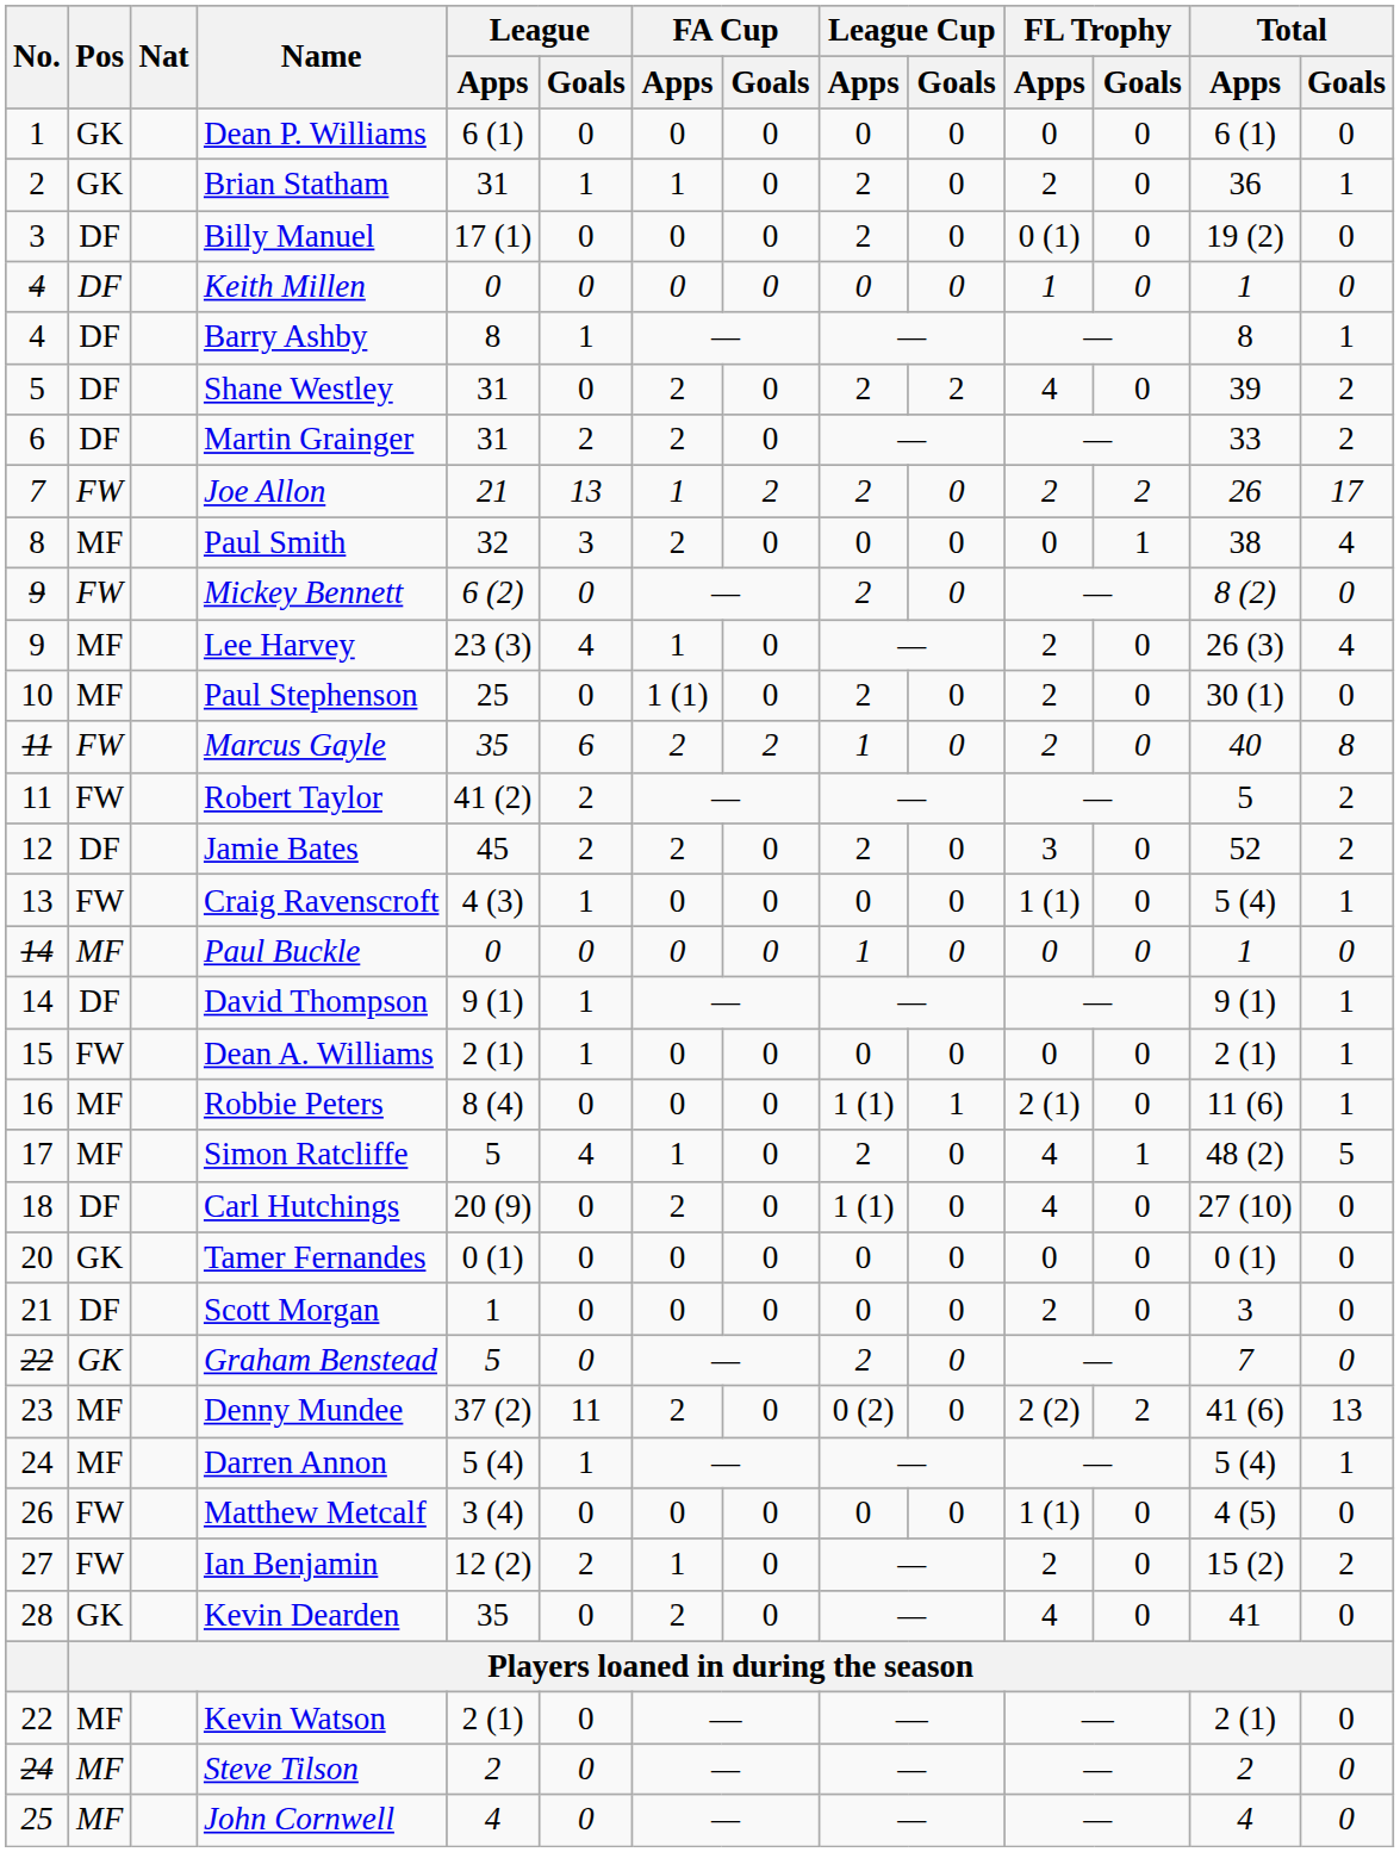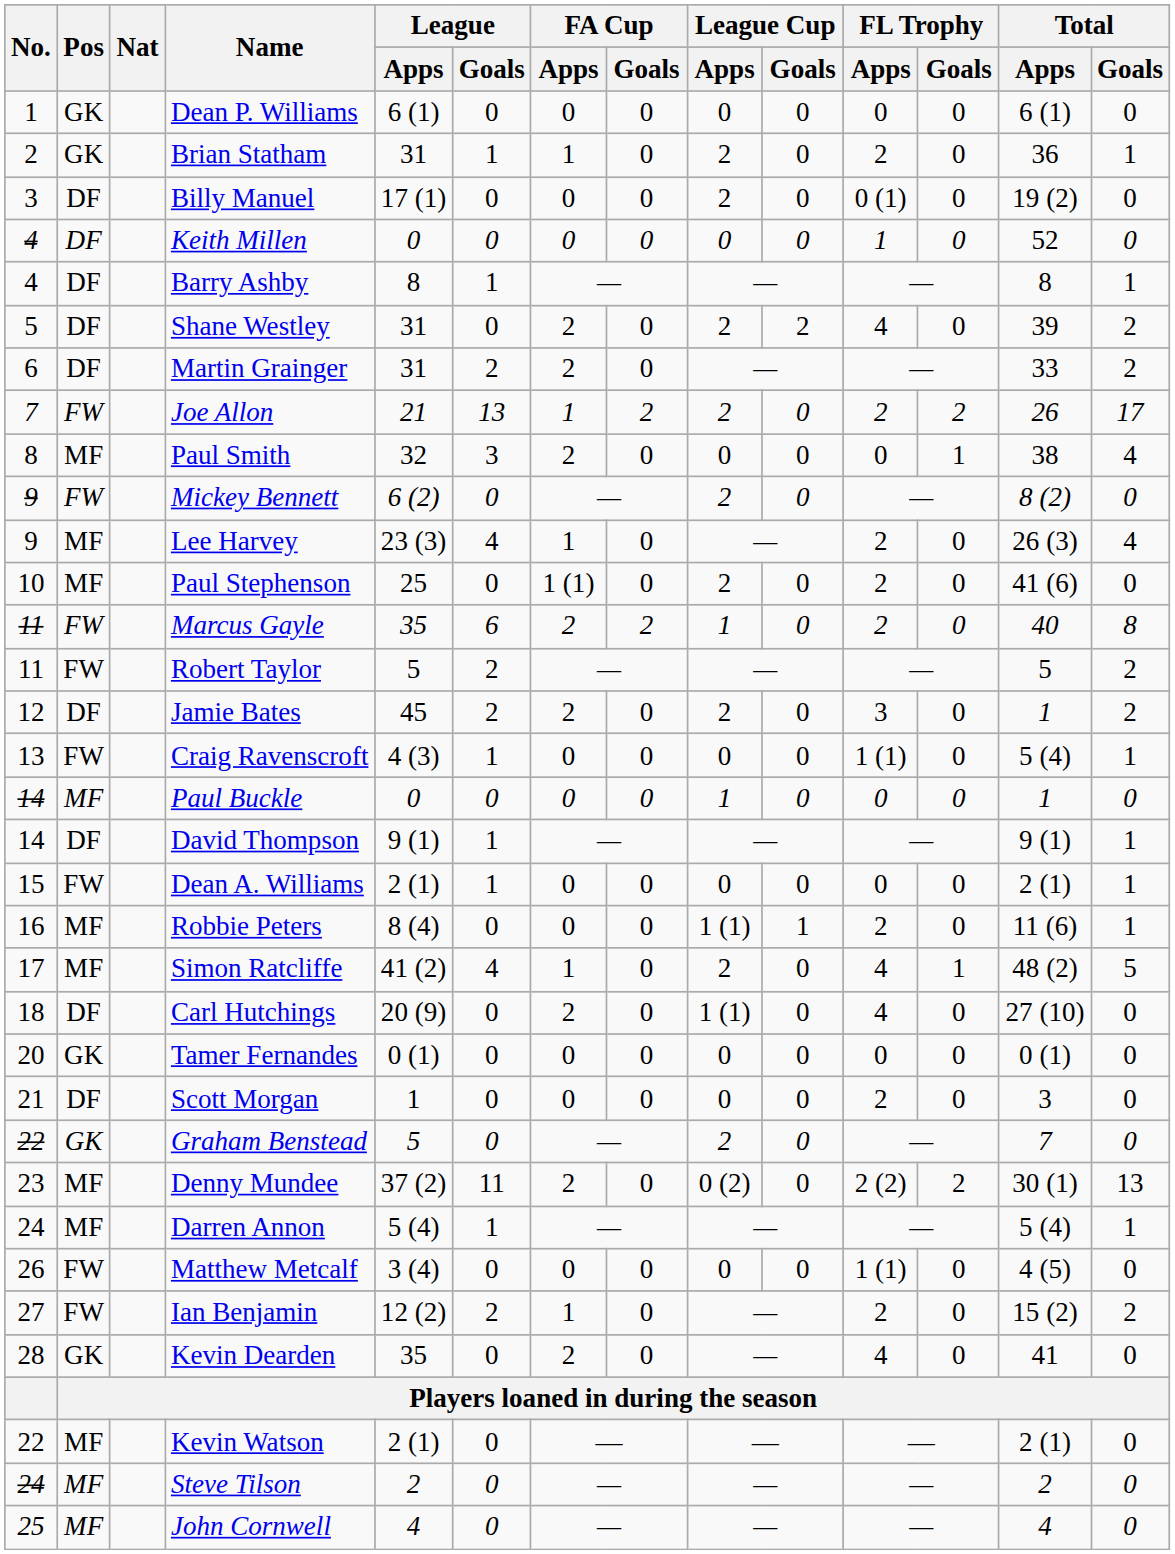 <table class="wikitable" style="text-align:center">
 <tr>
 <th rowspan="2">No.</th>
 <th rowspan="2">Pos</th>
 <th rowspan="2">Nat</th>
 <th rowspan="2">Name</th>
 <th colspan="2" style="width:85px;">League</th>
 <th colspan="2" style="width:85px;">FA Cup</th>
 <th colspan="2" style="width:85px;">League Cup</th>
 <th colspan="2" style="width:85px;">FL Trophy</th>
 <th colspan="2" style="width:85px;">Total</th>
 </tr>
 <tr>
 <th>Apps</th>
 <th>Goals</th>
 <th>Apps</th>
 <th>Goals</th>
 <th>Apps</th>
 <th>Goals</th>
 <th>Apps</th>
 <th>Goals</th>
 <th>Apps</th>
 <th>Goals</th>
 </tr>
 <tr>
 <td>1</td>
 <td>GK</td>
 <td></td>
 <td align="left"><a href='#'>Dean P. Williams</a></td>
 <td>6 (1)</td>
 <td>0</td>
 <td>0</td>
 <td>0</td>
 <td>0</td>
 <td>0</td>
 <td>0</td>
 <td>0</td>
 <td>6 (1)</td>
 <td>0</td>
 </tr>
 <tr>
 <td>2</td>
 <td>GK</td>
 <td></td>
 <td style="text-align:left;"><a href='#'>Brian Statham</a></td>
 <td>31</td>
 <td>1</td>
 <td>1</td>
 <td>0</td>
 <td>2</td>
 <td>0</td>
 <td>2</td>
 <td>0</td>
 <td>36</td>
 <td>1</td>
 </tr>
 <tr>
 <td>3</td>
 <td>DF</td>
 <td></td>
 <td style="text-align:left;"><a href='#'>Billy Manuel</a></td>
 <td>17 (1)</td>
 <td>0</td>
 <td>0</td>
 <td>0</td>
 <td>2</td>
 <td>0</td>
 <td>0 (1)</td>
 <td>0</td>
 <td>19 (2)</td>
 <td>0</td>
 </tr>
 <tr>
 <td><em><s>4</s></em></td>
 <td><em>DF</em></td>
 <td><em></em></td>
 <td style="text-align:left;"><em><a href='#'>Keith Millen</a></em></td>
 <td><em>0</em></td>
 <td><em>0</em></td>
 <td><em>0</em></td>
 <td><em>0</em></td>
 <td><em>0</em></td>
 <td><em>0</em></td>
 <td><em>1</em></td>
 <td><em>0</em></td>
-<td><em>1</em></td>
+<td>52</td>
 <td><em>0</em></td>
 </tr>
 <tr>
 <td>4</td>
 <td>DF</td>
 <td></td>
 <td style="text-align:left;"><a href='#'>Barry Ashby</a></td>
 <td>8</td>
 <td>1</td>
 <td colspan="2"><em>—</em></td>
 <td colspan="2"><em>—</em></td>
 <td colspan="2"><em>—</em></td>
 <td>8</td>
 <td>1</td>
 </tr>
 <tr>
 <td>5</td>
 <td>DF</td>
 <td></td>
 <td style="text-align:left;"><a href='#'>Shane Westley</a></td>
 <td>31</td>
 <td>0</td>
 <td>2</td>
 <td>0</td>
 <td>2</td>
 <td>2</td>
 <td>4</td>
 <td>0</td>
 <td>39</td>
 <td>2</td>
 </tr>
 <tr>
 <td>6</td>
 <td>DF</td>
 <td></td>
 <td style="text-align:left;"><a href='#'>Martin Grainger</a></td>
 <td>31</td>
 <td>2</td>
 <td>2</td>
 <td>0</td>
 <td colspan="2"><em>—</em></td>
 <td colspan="2"><em>—</em></td>
 <td>33</td>
 <td>2</td>
 </tr>
 <tr>
 <td><em>7</em></td>
 <td><em>FW</em></td>
 <td><em></em></td>
 <td style="text-align:left;"><em><a href='#'>Joe Allon</a></em></td>
 <td><em>21</em></td>
 <td><em>13</em></td>
 <td><em>1</em></td>
 <td><em>2</em></td>
 <td><em>2</em></td>
 <td><em>0</em></td>
 <td><em>2</em></td>
 <td><em>2</em></td>
 <td><em>26</em></td>
 <td><em>17</em></td>
 </tr>
 <tr>
 <td>8</td>
 <td>MF</td>
 <td></td>
 <td style="text-align:left;"><a href='#'>Paul Smith</a></td>
 <td>32</td>
 <td>3</td>
 <td>2</td>
 <td>0</td>
 <td>0</td>
 <td>0</td>
 <td>0</td>
 <td>1</td>
 <td>38</td>
 <td>4</td>
 </tr>
 <tr>
 <td><em><s>9</s></em></td>
 <td><em>FW</em></td>
 <td><em></em></td>
 <td style="text-align:left;"><em><a href='#'>Mickey Bennett</a></em></td>
 <td><em>6 (2)</em></td>
 <td><em>0</em></td>
 <td colspan="2"><em>—</em></td>
 <td><em>2</em></td>
 <td><em>0</em></td>
 <td colspan="2"><em>—</em></td>
 <td><em>8 (2)</em></td>
 <td><em>0</em></td>
 </tr>
 <tr>
 <td>9</td>
 <td>MF</td>
 <td></td>
 <td style="text-align:left;"><a href='#'>Lee Harvey</a></td>
 <td>23 (3)</td>
 <td>4</td>
 <td>1</td>
 <td>0</td>
 <td colspan="2"><em>—</em></td>
 <td>2</td>
 <td>0</td>
 <td>26 (3)</td>
 <td>4</td>
 </tr>
 <tr>
 <td>10</td>
 <td>MF</td>
 <td></td>
 <td style="text-align:left;"><a href='#'>Paul Stephenson</a></td>
 <td>25</td>
 <td>0</td>
 <td>1 (1)</td>
 <td>0</td>
 <td>2</td>
 <td>0</td>
 <td>2</td>
 <td>0</td>
-<td>30 (1)</td>
+<td>41 (6)</td>
 <td>0</td>
 </tr>
 <tr>
 <td><em><s>11</s></em></td>
 <td><em>FW</em></td>
 <td><em></em></td>
 <td style="text-align:left;"><em><a href='#'>Marcus Gayle</a></em></td>
 <td><em>35</em></td>
 <td><em>6</em></td>
 <td><em>2</em></td>
 <td><em>2</em></td>
 <td><em>1</em></td>
 <td><em>0</em></td>
 <td><em>2</em></td>
 <td><em>0</em></td>
 <td><em>40</em></td>
 <td><em>8</em></td>
 </tr>
 <tr>
 <td>11</td>
 <td>FW</td>
 <td></td>
 <td style="text-align:left;"><a href='#'>Robert Taylor</a></td>
-<td>41 (2)</td>
+<td>5</td>
 <td>2</td>
 <td colspan="2"><em>—</em></td>
 <td colspan="2"><em>—</em></td>
 <td colspan="2"><em>—</em></td>
 <td>5</td>
 <td>2</td>
 </tr>
 <tr>
 <td>12</td>
 <td>DF</td>
 <td></td>
 <td style="text-align:left;"><a href='#'>Jamie Bates</a></td>
 <td>45</td>
 <td>2</td>
 <td>2</td>
 <td>0</td>
 <td>2</td>
 <td>0</td>
 <td>3</td>
 <td>0</td>
-<td>52</td>
+<td><em>1</em></td>
 <td>2</td>
 </tr>
 <tr>
 <td>13</td>
 <td>FW</td>
 <td></td>
 <td style="text-align:left;"><a href='#'>Craig Ravenscroft</a></td>
 <td>4 (3)</td>
 <td>1</td>
 <td>0</td>
 <td>0</td>
 <td>0</td>
 <td>0</td>
 <td>1 (1)</td>
 <td>0</td>
 <td>5 (4)</td>
 <td>1</td>
 </tr>
 <tr>
 <td><em><s>14</s></em></td>
 <td><em>MF</em></td>
 <td><em></em></td>
 <td style="text-align:left;"><em><a href='#'>Paul Buckle</a></em></td>
 <td><em>0</em></td>
 <td><em>0</em></td>
 <td><em>0</em></td>
 <td><em>0</em></td>
 <td><em>1</em></td>
 <td><em>0</em></td>
 <td><em>0</em></td>
 <td><em>0</em></td>
 <td><em>1</em></td>
 <td><em>0</em></td>
 </tr>
 <tr>
 <td>14</td>
 <td>DF</td>
 <td><em></em></td>
 <td style="text-align:left;"><a href='#'>David Thompson</a></td>
 <td>9 (1)</td>
 <td>1</td>
 <td colspan="2"><em>—</em></td>
 <td colspan="2"><em>—</em></td>
 <td colspan="2"><em>—</em></td>
 <td>9 (1)</td>
 <td>1</td>
 </tr>
 <tr>
 <td>15</td>
 <td>FW</td>
 <td><em></em></td>
 <td style="text-align:left;"><a href='#'>Dean A. Williams</a></td>
 <td>2 (1)</td>
 <td>1</td>
 <td>0</td>
 <td>0</td>
 <td>0</td>
 <td>0</td>
 <td>0</td>
 <td>0</td>
 <td>2 (1)</td>
 <td>1</td>
 </tr>
 <tr>
 <td>16</td>
 <td>MF</td>
 <td><em></em></td>
 <td style="text-align:left;"><a href='#'>Robbie Peters</a></td>
 <td>8 (4)</td>
 <td>0</td>
 <td>0</td>
 <td>0</td>
 <td>1 (1)</td>
 <td>1</td>
-<td>2 (1)</td>
+<td>2</td>
 <td>0</td>
 <td>11 (6)</td>
 <td>1</td>
 </tr>
 <tr>
 <td>17</td>
 <td>MF</td>
 <td></td>
 <td style="text-align:left;"><a href='#'>Simon Ratcliffe</a></td>
-<td>5</td>
+<td>41 (2)</td>
 <td>4</td>
 <td>1</td>
 <td>0</td>
 <td>2</td>
 <td>0</td>
 <td>4</td>
 <td>1</td>
 <td>48 (2)</td>
 <td>5</td>
 </tr>
 <tr>
 <td>18</td>
 <td>DF</td>
 <td></td>
 <td style="text-align:left;"><a href='#'>Carl Hutchings</a></td>
 <td>20 (9)</td>
 <td>0</td>
 <td>2</td>
 <td>0</td>
 <td>1 (1)</td>
 <td>0</td>
 <td>4</td>
 <td>0</td>
 <td>27 (10)</td>
 <td>0</td>
 </tr>
 <tr>
 <td>20</td>
 <td>GK</td>
 <td></td>
 <td style="text-align:left;"><a href='#'>Tamer Fernandes</a></td>
 <td>0 (1)</td>
 <td>0</td>
 <td>0</td>
 <td>0</td>
 <td>0</td>
 <td>0</td>
 <td>0</td>
 <td>0</td>
 <td>0 (1)</td>
 <td>0</td>
 </tr>
 <tr>
 <td>21</td>
 <td>DF</td>
 <td></td>
 <td style="text-align:left;"><a href='#'>Scott Morgan</a></td>
 <td>1</td>
 <td>0</td>
 <td>0</td>
 <td>0</td>
 <td>0</td>
 <td>0</td>
 <td>2</td>
 <td>0</td>
 <td>3</td>
 <td>0</td>
 </tr>
 <tr>
 <td><em><s>22</s></em></td>
 <td><em>GK</em></td>
 <td><em></em></td>
 <td style="text-align:left;"><em><a href='#'>Graham Benstead</a></em></td>
 <td><em>5</em></td>
 <td><em>0</em></td>
 <td colspan="2"><em>—</em></td>
 <td><em>2</em></td>
 <td><em>0</em></td>
 <td colspan="2"><em>—</em></td>
 <td><em>7</em></td>
 <td><em>0</em></td>
 </tr>
 <tr>
 <td>23</td>
 <td>MF</td>
 <td></td>
 <td style="text-align:left;"><a href='#'>Denny Mundee</a></td>
 <td>37 (2)</td>
 <td>11</td>
 <td>2</td>
 <td>0</td>
 <td>0 (2)</td>
 <td>0</td>
 <td>2 (2)</td>
 <td>2</td>
-<td>41 (6)</td>
+<td>30 (1)</td>
 <td>13</td>
 </tr>
 <tr>
 <td>24</td>
 <td>MF</td>
 <td></td>
 <td style="text-align:left;"><a href='#'>Darren Annon</a></td>
 <td>5 (4)</td>
 <td>1</td>
 <td colspan="2"><em>—</em></td>
 <td colspan="2"><em>—</em></td>
 <td colspan="2"><em>—</em></td>
 <td>5 (4)</td>
 <td>1</td>
 </tr>
 <tr>
 <td>26</td>
 <td>FW</td>
 <td></td>
 <td style="text-align:left;"><a href='#'>Matthew Metcalf</a></td>
 <td>3 (4)</td>
 <td>0</td>
 <td>0</td>
 <td>0</td>
 <td>0</td>
 <td>0</td>
 <td>1 (1)</td>
 <td>0</td>
 <td>4 (5)</td>
 <td>0</td>
 </tr>
 <tr>
 <td>27</td>
 <td>FW</td>
 <td></td>
 <td style="text-align:left;"><a href='#'>Ian Benjamin</a></td>
 <td>12 (2)</td>
 <td>2</td>
 <td>1</td>
 <td>0</td>
 <td colspan="2"><em>—</em></td>
 <td>2</td>
 <td>0</td>
 <td>15 (2)</td>
 <td>2</td>
 </tr>
 <tr>
 <td>28</td>
 <td>GK</td>
 <td></td>
 <td style="text-align:left;"><a href='#'>Kevin Dearden</a></td>
 <td>35</td>
 <td>0</td>
 <td>2</td>
 <td>0</td>
 <td colspan="2"><em>—</em></td>
 <td>4</td>
 <td>0</td>
 <td>41</td>
 <td>0</td>
 </tr>
 <tr>
 <th></th>
 <th colspan="13">Players loaned in during the season</th>
 </tr>
 <tr>
 <td>22</td>
 <td>MF</td>
 <td></td>
 <td style="text-align:left;"><a href='#'>Kevin Watson</a></td>
 <td>2 (1)</td>
 <td>0</td>
 <td colspan="2">—</td>
 <td colspan="2">—</td>
 <td colspan="2">—</td>
 <td>2 (1)</td>
 <td>0</td>
 </tr>
 <tr>
 <td><em><s>24</s></em></td>
 <td><em>MF</em></td>
 <td><em></em></td>
 <td style="text-align:left;"><em><a href='#'>Steve Tilson</a></em></td>
 <td><em>2</em></td>
 <td><em>0</em></td>
 <td colspan="2"><em>—</em></td>
 <td colspan="2"><em>—</em></td>
 <td colspan="2"><em>—</em></td>
 <td><em>2</em></td>
 <td><em>0</em></td>
 </tr>
 <tr>
 <td><em>25</em></td>
 <td><em>MF</em></td>
 <td><em></em></td>
 <td style="text-align:left;"><a href='#'><em>John Cornwell</em></a></td>
 <td><em>4</em></td>
 <td><em>0</em></td>
 <td colspan="2"><em>—</em></td>
 <td colspan="2"><em>—</em></td>
 <td colspan="2"><em>—</em></td>
 <td><em>4</em></td>
 <td><em>0</em></td>
 </tr>
 </table>
